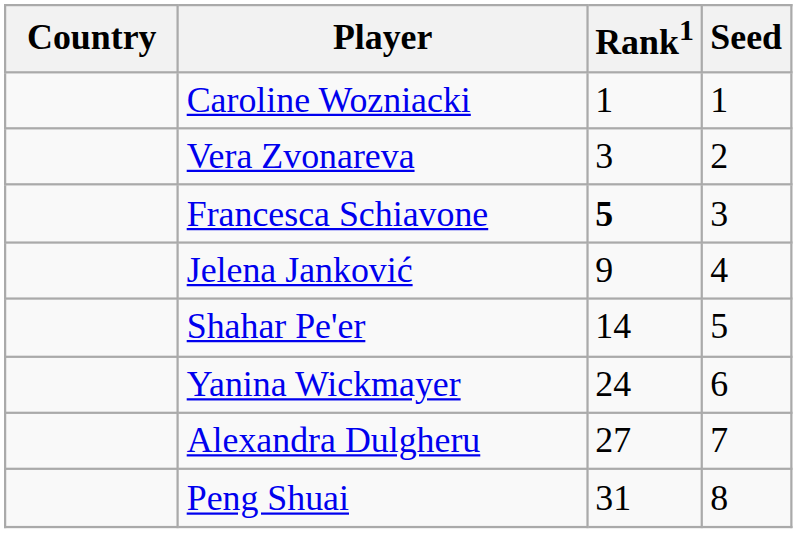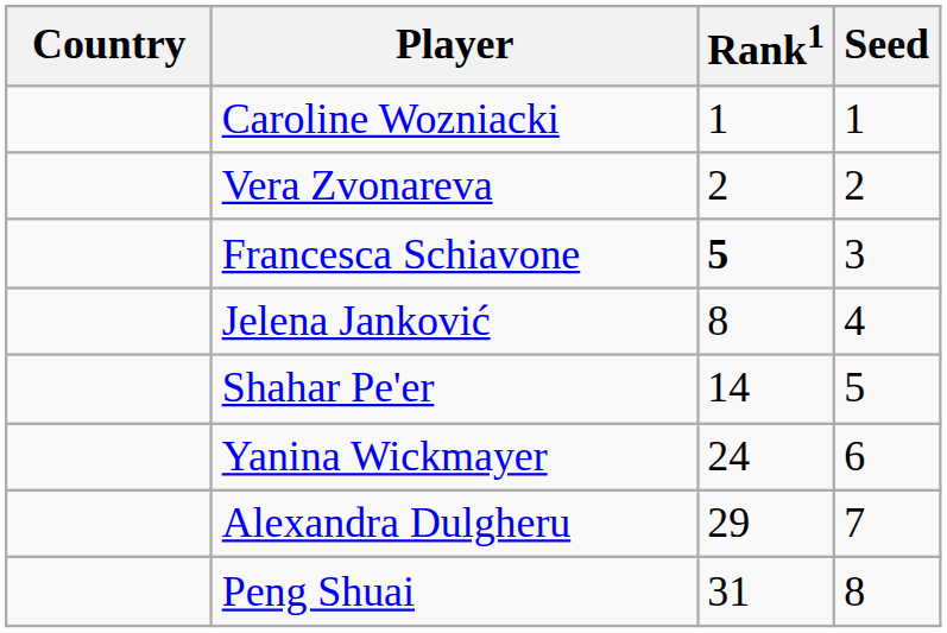 <table class="wikitable" border="1">
 <tr>
 <th width="70">Country</th>
 <th width="175">Player</th>
 <th>Rank<sup>1</sup></th>
 <th>Seed</th>
 </tr>
 <tr>
 <td></td>
 <td><a href='#'>Caroline Wozniacki</a></td>
 <td>1</td>
 <td>1</td>
 </tr>
 <tr>
 <td></td>
 <td><a href='#'>Vera Zvonareva</a></td>
-<td>3</td>
+<td>2</td>
 <td>2</td>
 </tr>
 <tr>
 <td></td>
 <td><a href='#'>Francesca Schiavone</a></td>
 <td><strong>5</strong></td>
 <td>3</td>
 </tr>
 <tr>
 <td></td>
 <td><a href='#'>Jelena Janković</a></td>
-<td>9</td>
+<td>8</td>
 <td>4</td>
 </tr>
 <tr>
 <td></td>
 <td><a href='#'>Shahar Pe'er</a></td>
 <td>14</td>
 <td>5</td>
 </tr>
 <tr>
 <td></td>
 <td><a href='#'>Yanina Wickmayer</a></td>
 <td>24</td>
 <td>6</td>
 </tr>
 <tr>
 <td></td>
 <td><a href='#'>Alexandra Dulgheru</a></td>
-<td>27</td>
+<td>29</td>
 <td>7</td>
 </tr>
 <tr>
 <td></td>
 <td><a href='#'>Peng Shuai</a></td>
 <td>31</td>
 <td>8</td>
 </tr>
 </table>
